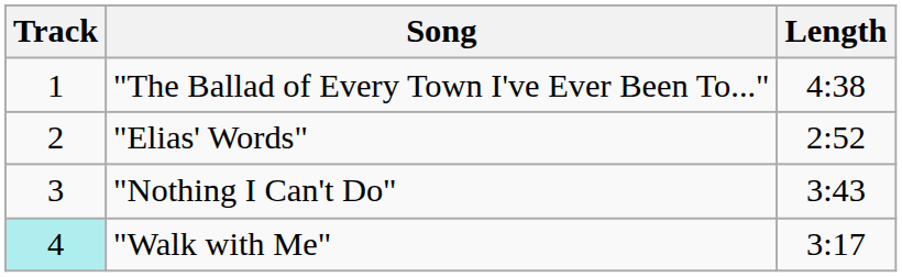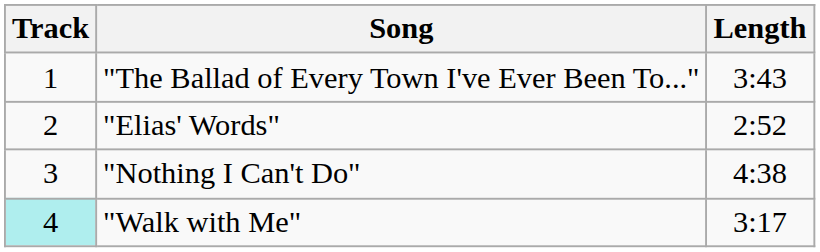 <table class="wikitable">
 <tr>
 <th>Track</th>
 <th>Song</th>
 <th>Length</th>
 </tr>
 <tr>
 <td align=center>1</td>
 <td>"The Ballad of Every Town I've Ever Been To..."</td>
-<td align=center>4:38</td>
+<td align=center>3:43</td>
 </tr>
 <tr>
 <td align=center>2</td>
 <td>"Elias' Words"</td>
 <td align=center>2:52</td>
 </tr>
 <tr>
 <td align=center>3</td>
 <td>"Nothing I Can't Do"</td>
-<td align=center>3:43</td>
+<td align=center>4:38</td>
 </tr>
 <tr>
 <td align=center style="background: paleturquoise;">4</td>
 <td>"Walk with Me"</td>
 <td align=center>3:17</td>
 </tr>
 </table>
